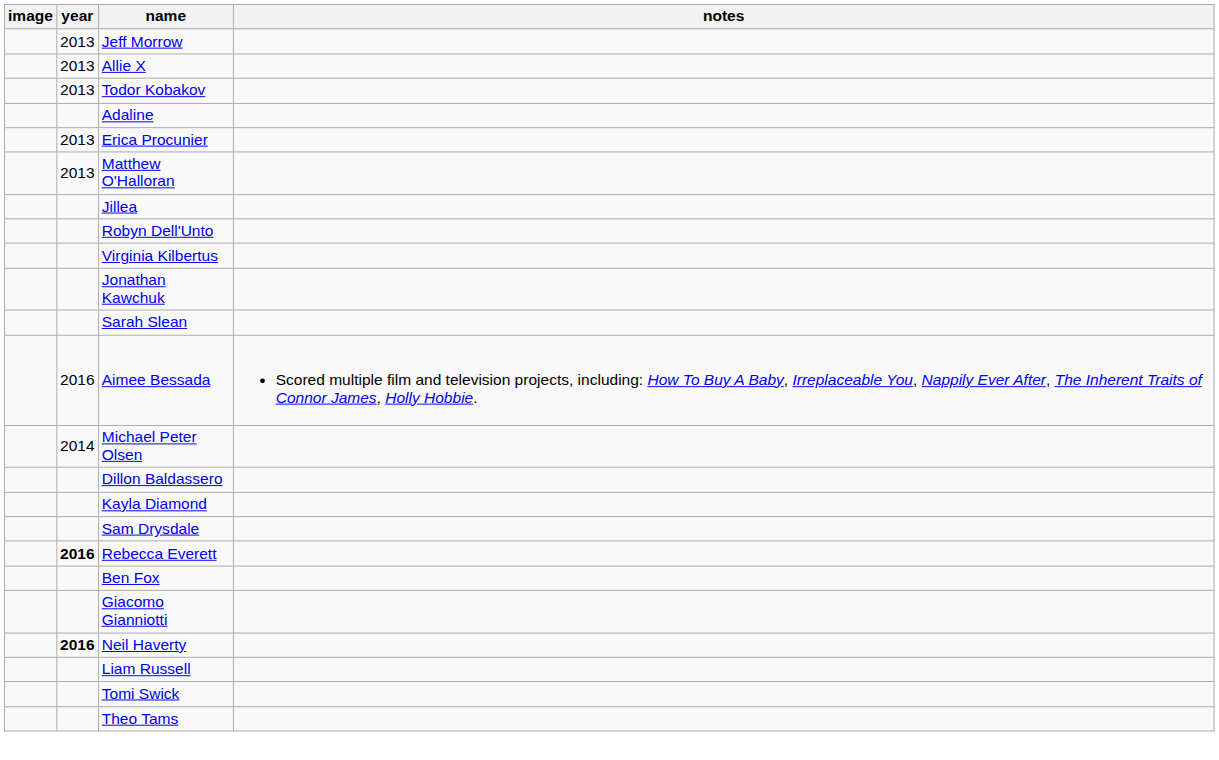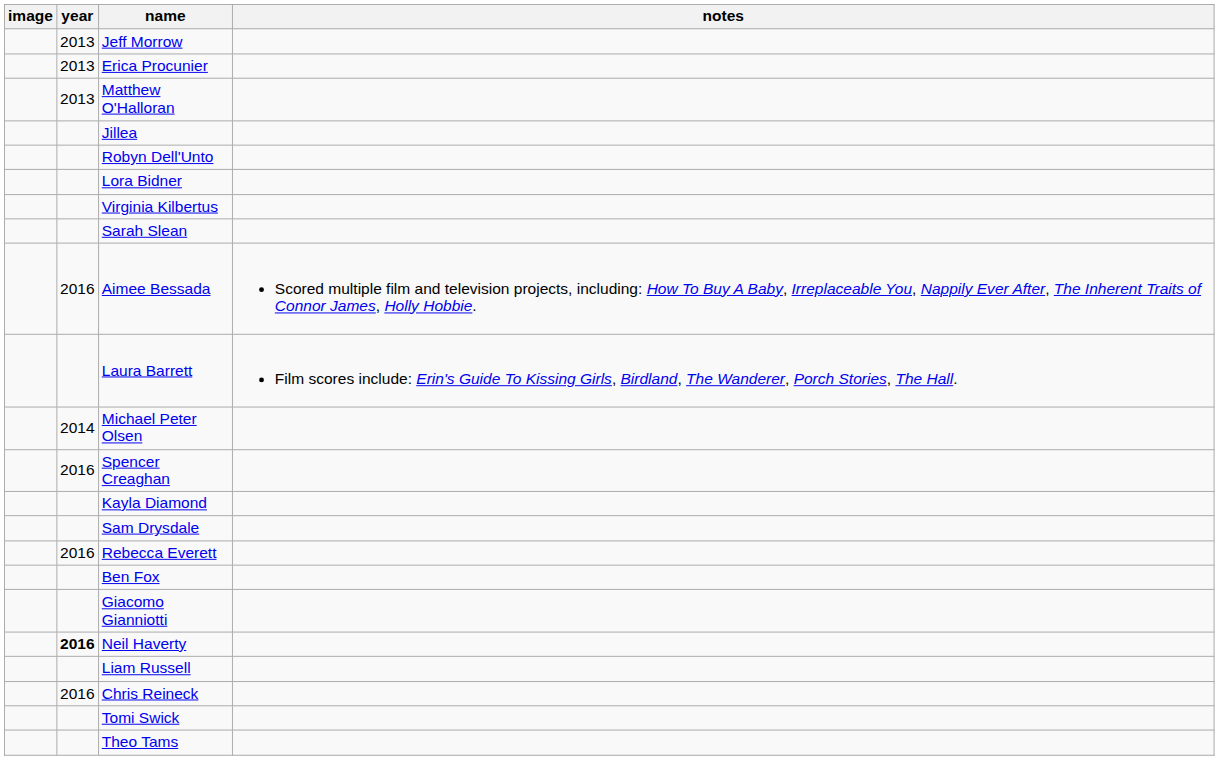 <table class="wikitable sortable">
 <tr>
 <th>image</th>
 <th>year</th>
 <th>name</th>
 <th>notes</th>
 </tr>
 <tr>
 <td></td>
 <td>2013</td>
 <td><a href='#'>Jeff Morrow</a></td>
-<td></td>
-</tr>
-<tr>
-<td></td>
-<td>2013</td>
-<td><a href='#'>Allie X</a></td>
-<td></td>
-</tr>
-<tr>
-<td></td>
-<td>2013</td>
-<td><a href='#'>Todor Kobakov</a></td>
-<td></td>
-</tr>
-<tr>
-<td></td>
-<td></td>
-<td><a href='#'>Adaline</a></td>
 <td></td>
 </tr>
 <tr>
 <td></td>
 <td>2013</td>
 <td><a href='#'>Erica Procunier</a></td>
 <td></td>
 </tr>
 <tr>
 <td></td>
 <td>2013</td>
 <td><a href='#'>Matthew O'Halloran</a></td>
 <td></td>
 </tr>
 <tr>
 <td></td>
 <td></td>
 <td><a href='#'>Jillea</a></td>
 <td></td>
 </tr>
 <tr>
 <td></td>
 <td></td>
 <td><a href='#'>Robyn Dell'Unto</a></td>
 <td></td>
 </tr>
 <tr>
 <td></td>
 <td></td>
-<td><a href='#'>Virginia Kilbertus</a></td>
+<td><a href='#'>Lora Bidner</a></td>
 <td></td>
 </tr>
 <tr>
 <td></td>
 <td></td>
-<td><a href='#'>Jonathan Kawchuk</a></td>
+<td><a href='#'>Virginia Kilbertus</a></td>
 <td></td>
 </tr>
 <tr>
 <td></td>
 <td></td>
 <td><a href='#'>Sarah Slean</a></td>
 <td></td>
 </tr>
 <tr>
 <td></td>
 <td>2016</td>
 <td><a href='#'>Aimee Bessada</a></td>
 <td><br><ul><li>Scored  multiple film and television projects, including: <em><a href='#'>How To Buy A Baby</a></em>, <em><a href='#'>Irreplaceable You</a></em>, <em><a href='#'>Nappily Ever After</a></em>, <em><a href='#'>The Inherent Traits of Connor James</a></em>, <em><a href='#'>Holly Hobbie</a></em>.</li></ul></td>
 </tr>
 <tr>
 <td></td>
+<td></td>
+<td><a href='#'>Laura Barrett</a></td>
+<td><br><ul><li>Film scores include: <em><a href='#'>Erin's Guide To Kissing Girls</a></em>, <em><a href='#'>Birdland</a></em>, <em><a href='#'>The Wanderer</a></em>, <em><a href='#'>Porch Stories</a></em>, <em><a href='#'>The Hall</a></em>.</li></ul></td>
+</tr>
+<tr>
+<td></td>
 <td>2014</td>
 <td><a href='#'>Michael Peter Olsen</a></td>
 <td></td>
 </tr>
 <tr>
 <td></td>
-<td></td>
-<td><a href='#'>Dillon Baldassero</a></td>
+<td>2016</td>
+<td><a href='#'>Spencer Creaghan</a></td>
 <td></td>
 </tr>
 <tr>
 <td></td>
 <td></td>
 <td><a href='#'>Kayla Diamond</a></td>
 <td></td>
 </tr>
 <tr>
 <td></td>
 <td></td>
 <td><a href='#'>Sam Drysdale</a></td>
 <td></td>
 </tr>
 <tr>
 <td></td>
-<td><strong>2016</strong></td>
+<td>2016</td>
 <td><a href='#'>Rebecca Everett</a></td>
 <td></td>
 </tr>
 <tr>
 <td></td>
 <td></td>
 <td><a href='#'>Ben Fox</a></td>
 <td></td>
 </tr>
 <tr>
 <td></td>
 <td></td>
 <td><a href='#'>Giacomo Gianniotti</a></td>
 <td></td>
 </tr>
 <tr>
 <td></td>
 <td><strong>2016</strong></td>
 <td><a href='#'>Neil Haverty</a></td>
 <td></td>
 </tr>
 <tr>
 <td></td>
 <td></td>
 <td><a href='#'>Liam Russell</a></td>
 <td></td>
 </tr>
 <tr>
 <td></td>
+<td>2016</td>
+<td><a href='#'>Chris Reineck</a></td>
+<td></td>
+</tr>
+<tr>
+<td></td>
 <td></td>
 <td><a href='#'>Tomi Swick</a></td>
 <td></td>
 </tr>
 <tr>
 <td></td>
 <td></td>
 <td><a href='#'>Theo Tams</a></td>
 <td></td>
 </tr>
 </table>
